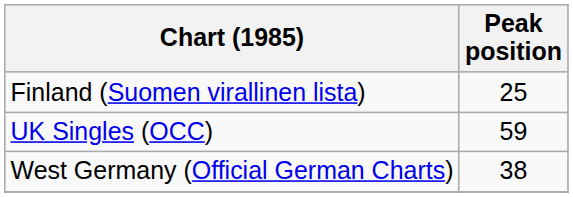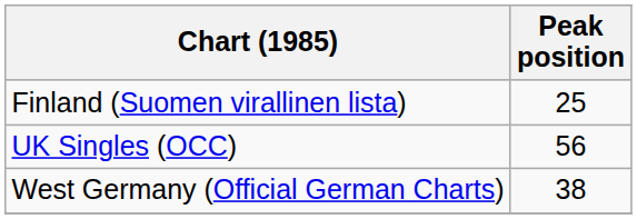 <table class="wikitable">
 <tr>
 <th>Chart (1985)</th>
 <th>Peak<br>position</th>
 </tr>
 <tr>
 <td>Finland (<a href='#'>Suomen virallinen lista</a>)</td>
 <td align="center">25</td>
 </tr>
 <tr>
 <td><a href='#'>UK Singles</a> (<a href='#'>OCC</a>)</td>
-<td align="center">59</td>
+<td align="center">56</td>
 </tr>
 <tr>
 <td>West Germany (<a href='#'>Official German Charts</a>)</td>
 <td align="center">38</td>
 </tr>
 <tr>
 </tr>
 </table>
